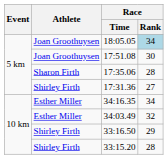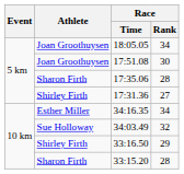 <table class="wikitable" border="1" style="font-size:90%">
 <tr>
 <th rowspan=2>Event</th>
 <th rowspan=2>Athlete</th>
 <th colspan=2>Race</th>
 </tr>
 <tr>
 <th>Time</th>
 <th>Rank</th>
 </tr>
 <tr>
 <td rowspan=4>5 km</td>
 <td><a href='#'>Joan Groothuysen</a></td>
 <td align=center>18:05.05</td>
-<td align=center style="background: lightblue;">34</td>
+<td align=center>34</td>
 </tr>
 <tr>
 <td><a href='#'>Joan Groothuysen</a></td>
 <td align=center>17:51.08</td>
 <td align=center>30</td>
 </tr>
 <tr>
 <td><a href='#'>Sharon Firth</a></td>
 <td align=center>17:35.06</td>
 <td align=center>28</td>
 </tr>
 <tr>
 <td><a href='#'>Shirley Firth</a></td>
 <td align=center>17:31.36</td>
 <td align=center>27</td>
 </tr>
 <tr>
 <td rowspan=4>10 km</td>
 <td><a href='#'>Esther Miller</a></td>
 <td align=center>34:16.35</td>
 <td align=center>34</td>
 </tr>
 <tr>
-<td><a href='#'>Esther Miller</a></td>
+<td><a href='#'>Sue Holloway</a></td>
 <td align=center>34:03.49</td>
 <td align=center>32</td>
 </tr>
 <tr>
 <td><a href='#'>Shirley Firth</a></td>
 <td align=center>33:16.50</td>
 <td align=center>29</td>
 </tr>
 <tr>
-<td><a href='#'>Shirley Firth</a></td>
+<td><a href='#'>Sharon Firth</a></td>
 <td align=center>33:15.20</td>
 <td align=center>28</td>
 </tr>
 </table>
